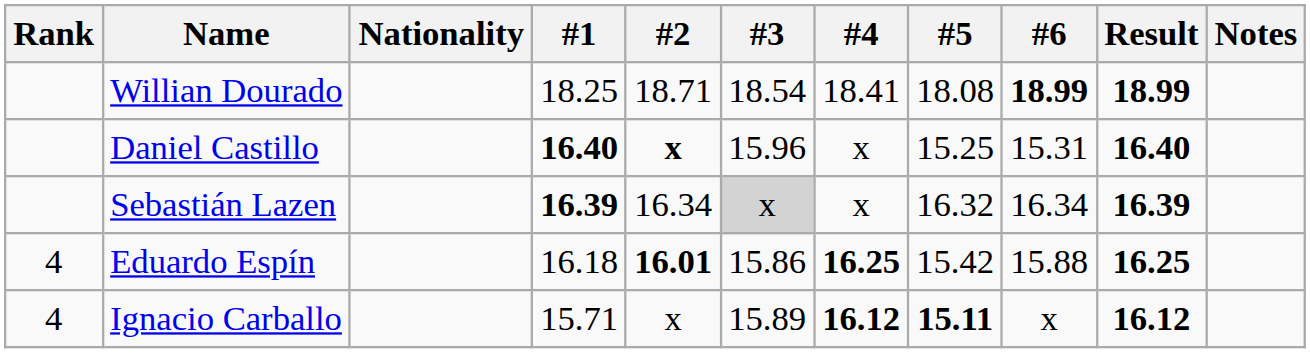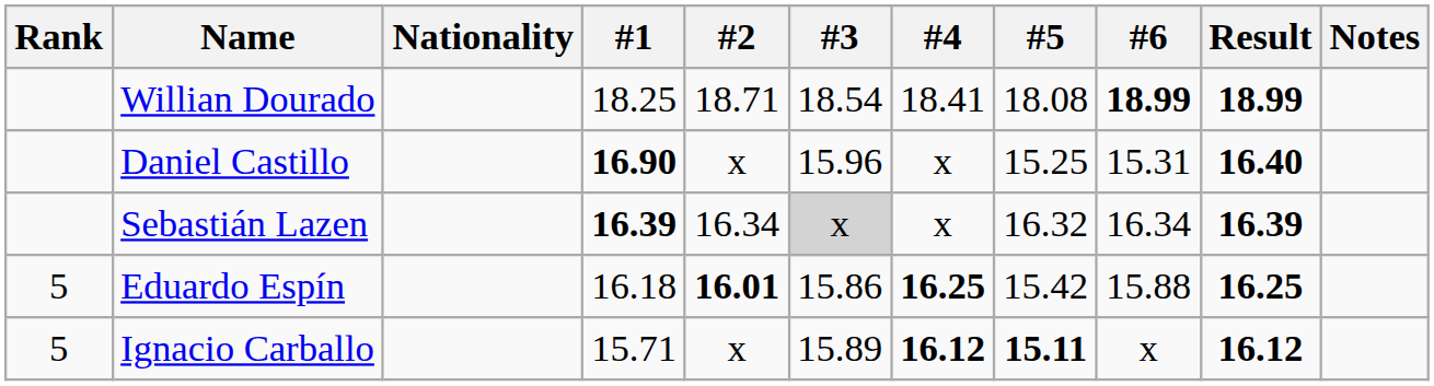 <table class="wikitable sortable" style="text-align:center;font-size:95%">
 <tr>
 <th>Rank</th>
 <th>Name</th>
 <th>Nationality</th>
 <th>#1</th>
 <th>#2</th>
 <th>#3</th>
 <th>#4</th>
 <th>#5</th>
 <th>#6</th>
 <th>Result</th>
 <th>Notes</th>
 </tr>
 <tr>
 <td></td>
 <td align=left><a href='#'>Willian Dourado</a></td>
 <td align=left></td>
 <td>18.25</td>
 <td>18.71</td>
 <td>18.54</td>
 <td>18.41</td>
 <td>18.08</td>
 <td><strong>18.99</strong></td>
 <td><strong>18.99</strong></td>
 <td></td>
 </tr>
 <tr>
 <td></td>
 <td align=left><a href='#'>Daniel Castillo</a></td>
 <td align=left></td>
-<td><strong>16.40</strong></td>
-<td><strong>x</strong></td>
+<td><strong>16.90</strong></td>
+<td>x</td>
 <td>15.96</td>
 <td>x</td>
 <td>15.25</td>
 <td>15.31</td>
 <td><strong>16.40</strong></td>
 <td></td>
 </tr>
 <tr>
 <td></td>
 <td align=left><a href='#'>Sebastián Lazen</a></td>
 <td align=left></td>
 <td><strong>16.39</strong></td>
 <td>16.34</td>
 <td style="background: lightgrey;">x</td>
 <td>x</td>
 <td>16.32</td>
 <td>16.34</td>
 <td><strong>16.39</strong></td>
 <td></td>
 </tr>
 <tr>
-<td>4</td>
+<td>5</td>
 <td align=left><a href='#'>Eduardo Espín</a></td>
 <td align=left></td>
 <td>16.18</td>
 <td><strong>16.01</strong></td>
 <td>15.86</td>
 <td><strong>16.25</strong></td>
 <td>15.42</td>
 <td>15.88</td>
 <td><strong>16.25</strong></td>
 <td></td>
 </tr>
 <tr>
-<td>4</td>
+<td>5</td>
 <td align=left><a href='#'>Ignacio Carballo</a></td>
 <td align=left></td>
 <td>15.71</td>
 <td>x</td>
 <td>15.89</td>
 <td><strong>16.12</strong></td>
 <td><strong>15.11</strong></td>
 <td>x</td>
 <td><strong>16.12</strong></td>
 <td></td>
 </tr>
 </table>
